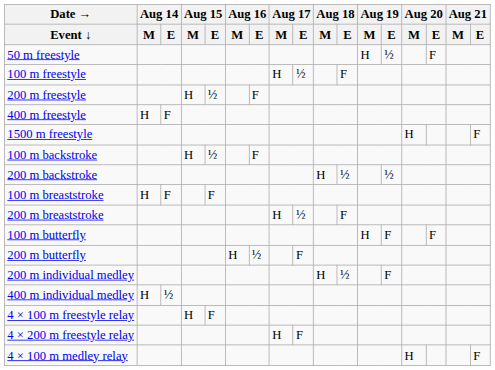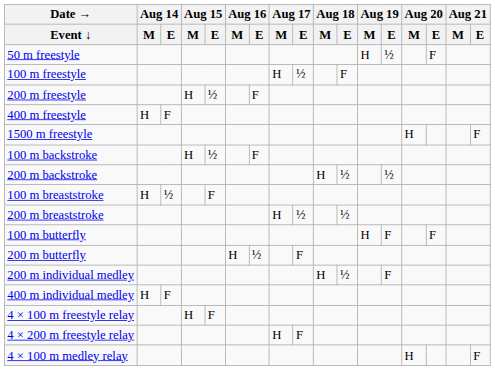 <table class="wikitable olympic-schedule swimming">
 <tr>
 <th>Date →</th>
 <th colspan="2">Aug 14</th>
 <th colspan="2">Aug 15</th>
 <th colspan="2">Aug 16</th>
 <th colspan="2">Aug 17</th>
 <th colspan="2">Aug 18</th>
 <th colspan="2">Aug 19</th>
 <th colspan="2">Aug 20</th>
 <th colspan="2">Aug 21</th>
 </tr>
 <tr>
 <th>Event   ↓</th>
 <th>M</th>
 <th>E</th>
 <th>M</th>
 <th>E</th>
 <th>M</th>
 <th>E</th>
 <th>M</th>
 <th>E</th>
 <th>M</th>
 <th>E</th>
 <th>M</th>
 <th>E</th>
 <th>M</th>
 <th>E</th>
 <th>M</th>
 <th>E</th>
 </tr>
 <tr>
 <td class="event"><a href='#'>50 m freestyle</a></td>
 <td colspan=2></td>
 <td colspan=2></td>
 <td colspan=2></td>
 <td colspan=2></td>
 <td colspan=2></td>
 <td class="heats">H</td>
 <td class="semifinals">½</td>
 <td></td>
 <td class="final">F</td>
 <td colspan=2></td>
 </tr>
 <tr>
 <td class="event"><a href='#'>100 m freestyle</a></td>
 <td colspan=2></td>
 <td colspan=2></td>
 <td colspan=2></td>
 <td class="heats">H</td>
 <td class="semifinals">½</td>
 <td></td>
 <td class="final">F</td>
 <td colspan=2></td>
 <td colspan=2></td>
 <td colspan=2></td>
 </tr>
 <tr>
 <td class="event"><a href='#'>200 m freestyle</a></td>
 <td colspan=2></td>
 <td class="heats">H</td>
 <td class="semifinals">½</td>
 <td></td>
 <td class="final">F</td>
 <td colspan=2></td>
 <td colspan=2></td>
 <td colspan=2></td>
 <td colspan=2></td>
 <td colspan=2></td>
 </tr>
 <tr>
 <td class="event"><a href='#'>400 m freestyle</a></td>
 <td class="heats">H</td>
 <td class="final">F</td>
 <td colspan=2></td>
 <td colspan=2></td>
 <td colspan=2></td>
 <td colspan=2></td>
 <td colspan=2></td>
 <td colspan=2></td>
 <td colspan=2></td>
 </tr>
 <tr>
 <td class="event"><a href='#'>1500 m freestyle</a></td>
 <td colspan=2></td>
 <td colspan=2></td>
 <td colspan=2></td>
 <td colspan=2></td>
 <td colspan=2></td>
 <td colspan=2></td>
 <td class="heats">H</td>
 <td></td>
 <td></td>
 <td class="final">F</td>
 </tr>
 <tr>
 <td class="event"><a href='#'>100 m backstroke</a></td>
 <td colspan=2></td>
 <td class="heats">H</td>
 <td class="semifinals">½</td>
 <td></td>
 <td class="final">F</td>
 <td colspan=2></td>
 <td colspan=2></td>
 <td colspan=2></td>
 <td colspan=2></td>
 <td colspan=2></td>
 </tr>
 <tr>
 <td class="event"><a href='#'>200 m backstroke</a></td>
 <td colspan=2></td>
 <td colspan=2></td>
 <td colspan=2></td>
 <td colspan=2></td>
 <td class="heats">H</td>
 <td class="semifinals">½</td>
 <td></td>
 <td class="semifinals">½</td>
 <td colspan=2></td>
 <td colspan=2></td>
 </tr>
 <tr>
 <td class="event"><a href='#'>100 m breaststroke</a></td>
 <td class="heats">H</td>
-<td class="final">F</td>
+<td class="semifinals">½</td>
 <td></td>
 <td class="final">F</td>
 <td colspan=2></td>
 <td colspan=2></td>
 <td colspan=2></td>
 <td colspan=2></td>
 <td colspan=2></td>
 <td colspan=2></td>
 </tr>
 <tr>
 <td class="event"><a href='#'>200 m breaststroke</a></td>
 <td colspan=2></td>
 <td colspan=2></td>
 <td colspan=2></td>
 <td class="heats">H</td>
 <td class="semifinals">½</td>
 <td></td>
-<td class="final">F</td>
+<td class="semifinals">½</td>
 <td colspan=2></td>
 <td colspan=2></td>
 <td colspan=2></td>
 </tr>
 <tr>
 <td class="event"><a href='#'>100 m butterfly</a></td>
 <td colspan=2></td>
 <td colspan=2></td>
 <td colspan=2></td>
 <td colspan=2></td>
 <td colspan=2></td>
 <td class="heats">H</td>
 <td class="final">F</td>
 <td></td>
 <td class="final">F</td>
 <td colspan=2></td>
 </tr>
 <tr>
 <td class="event"><a href='#'>200 m butterfly</a></td>
 <td colspan=2></td>
 <td colspan=2></td>
 <td class="heats">H</td>
 <td class="semifinals">½</td>
 <td></td>
 <td class="final">F</td>
 <td colspan=2></td>
 <td colspan=2></td>
 <td colspan=2></td>
 <td colspan=2></td>
 </tr>
 <tr>
 <td class="event"><a href='#'>200 m individual medley</a></td>
 <td colspan=2></td>
 <td colspan=2></td>
 <td colspan=2></td>
 <td colspan=2></td>
 <td class="heats">H</td>
 <td class="semifinals">½</td>
 <td></td>
 <td class="final">F</td>
 <td colspan=2></td>
 <td colspan=2></td>
 </tr>
 <tr>
 <td class="event"><a href='#'>400 m individual medley</a></td>
 <td class="heats">H</td>
-<td class="semifinals">½</td>
+<td class="final">F</td>
 <td colspan=2></td>
 <td colspan=2></td>
 <td colspan=2></td>
 <td colspan=2></td>
 <td colspan=2></td>
 <td colspan=2></td>
 <td colspan=2></td>
 </tr>
 <tr>
 <td class="event"><a href='#'>4 × 100 m freestyle relay</a></td>
 <td colspan=2></td>
 <td class="heats">H</td>
 <td class="final">F</td>
 <td colspan=2></td>
 <td colspan=2></td>
 <td colspan=2></td>
 <td colspan=2></td>
 <td colspan=2></td>
 <td colspan=2></td>
 </tr>
 <tr>
 <td class="event"><a href='#'>4 × 200 m freestyle relay</a></td>
 <td colspan=2></td>
 <td colspan=2></td>
 <td colspan=2></td>
 <td class="heats">H</td>
 <td class="final">F</td>
 <td colspan=2></td>
 <td colspan=2></td>
 <td colspan=2></td>
 <td colspan=2></td>
 </tr>
 <tr>
 <td class="event"><a href='#'>4 × 100 m medley relay</a></td>
 <td colspan=2></td>
 <td colspan=2></td>
 <td colspan=2></td>
 <td colspan=2></td>
 <td colspan=2></td>
 <td colspan=2></td>
 <td class="heats">H</td>
 <td></td>
 <td></td>
 <td class="final">F</td>
 </tr>
 </table>
